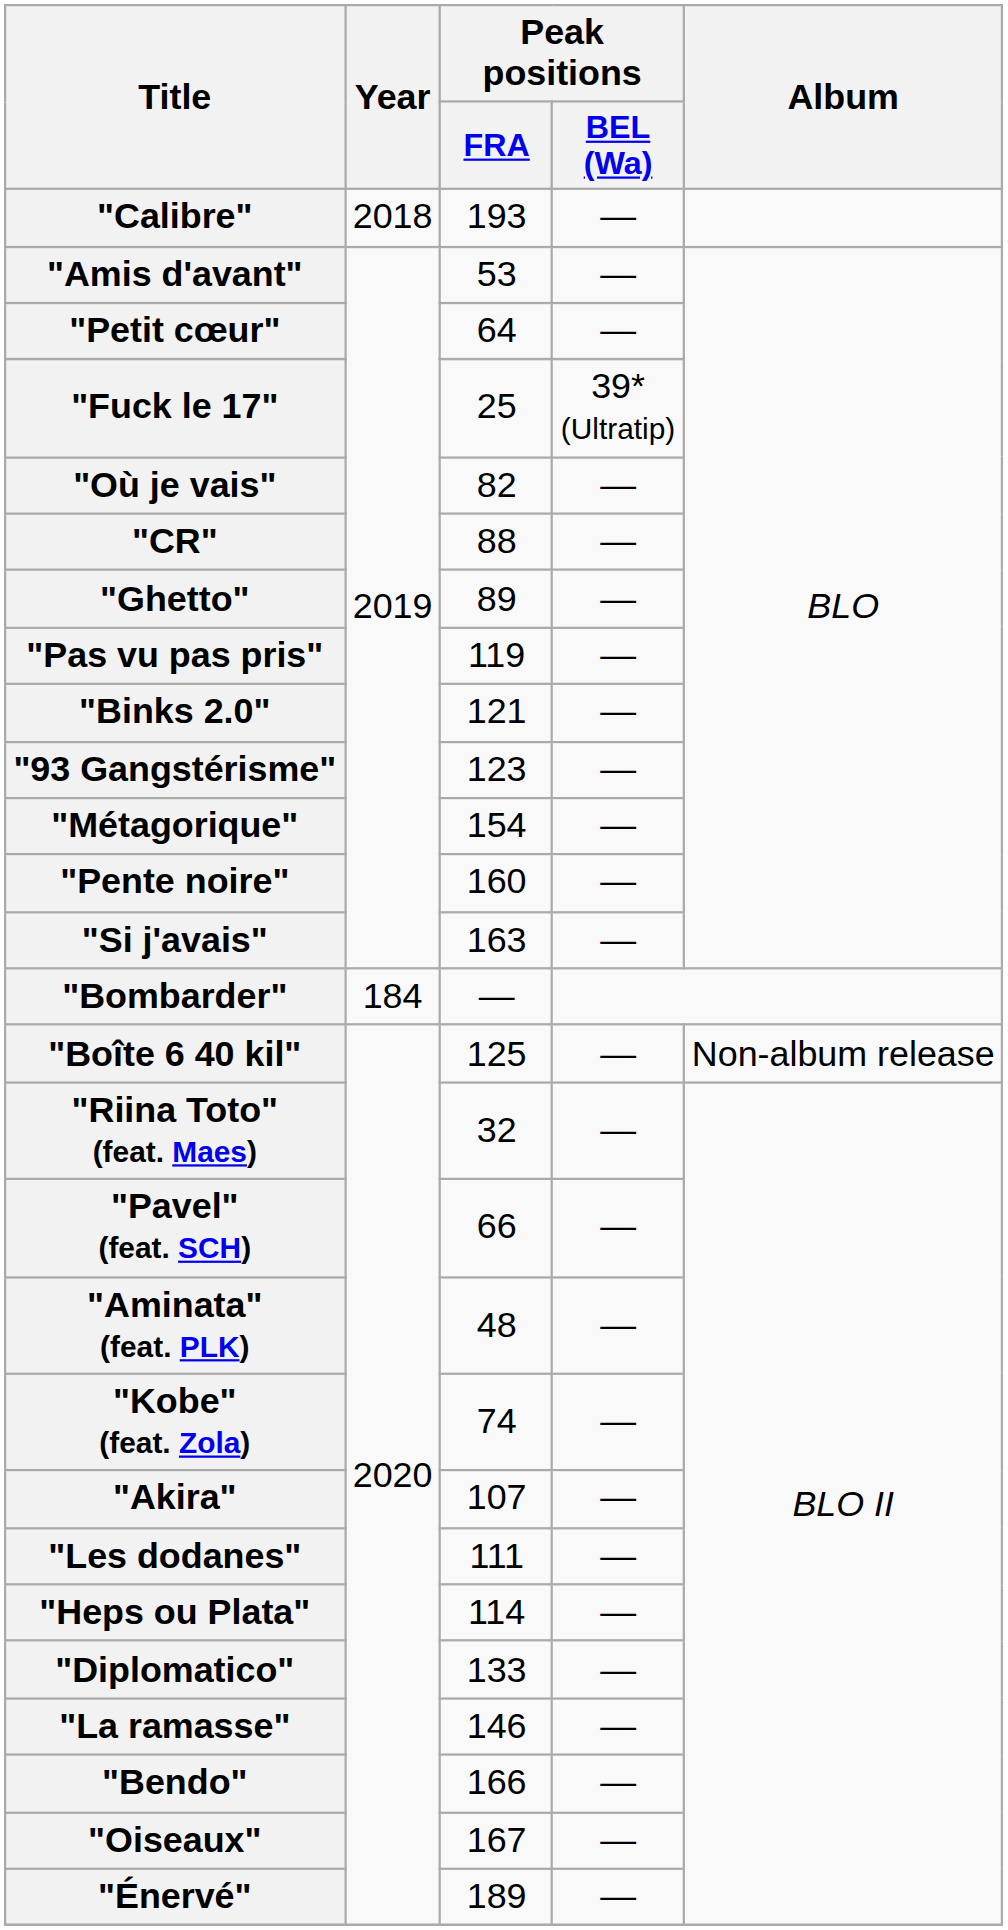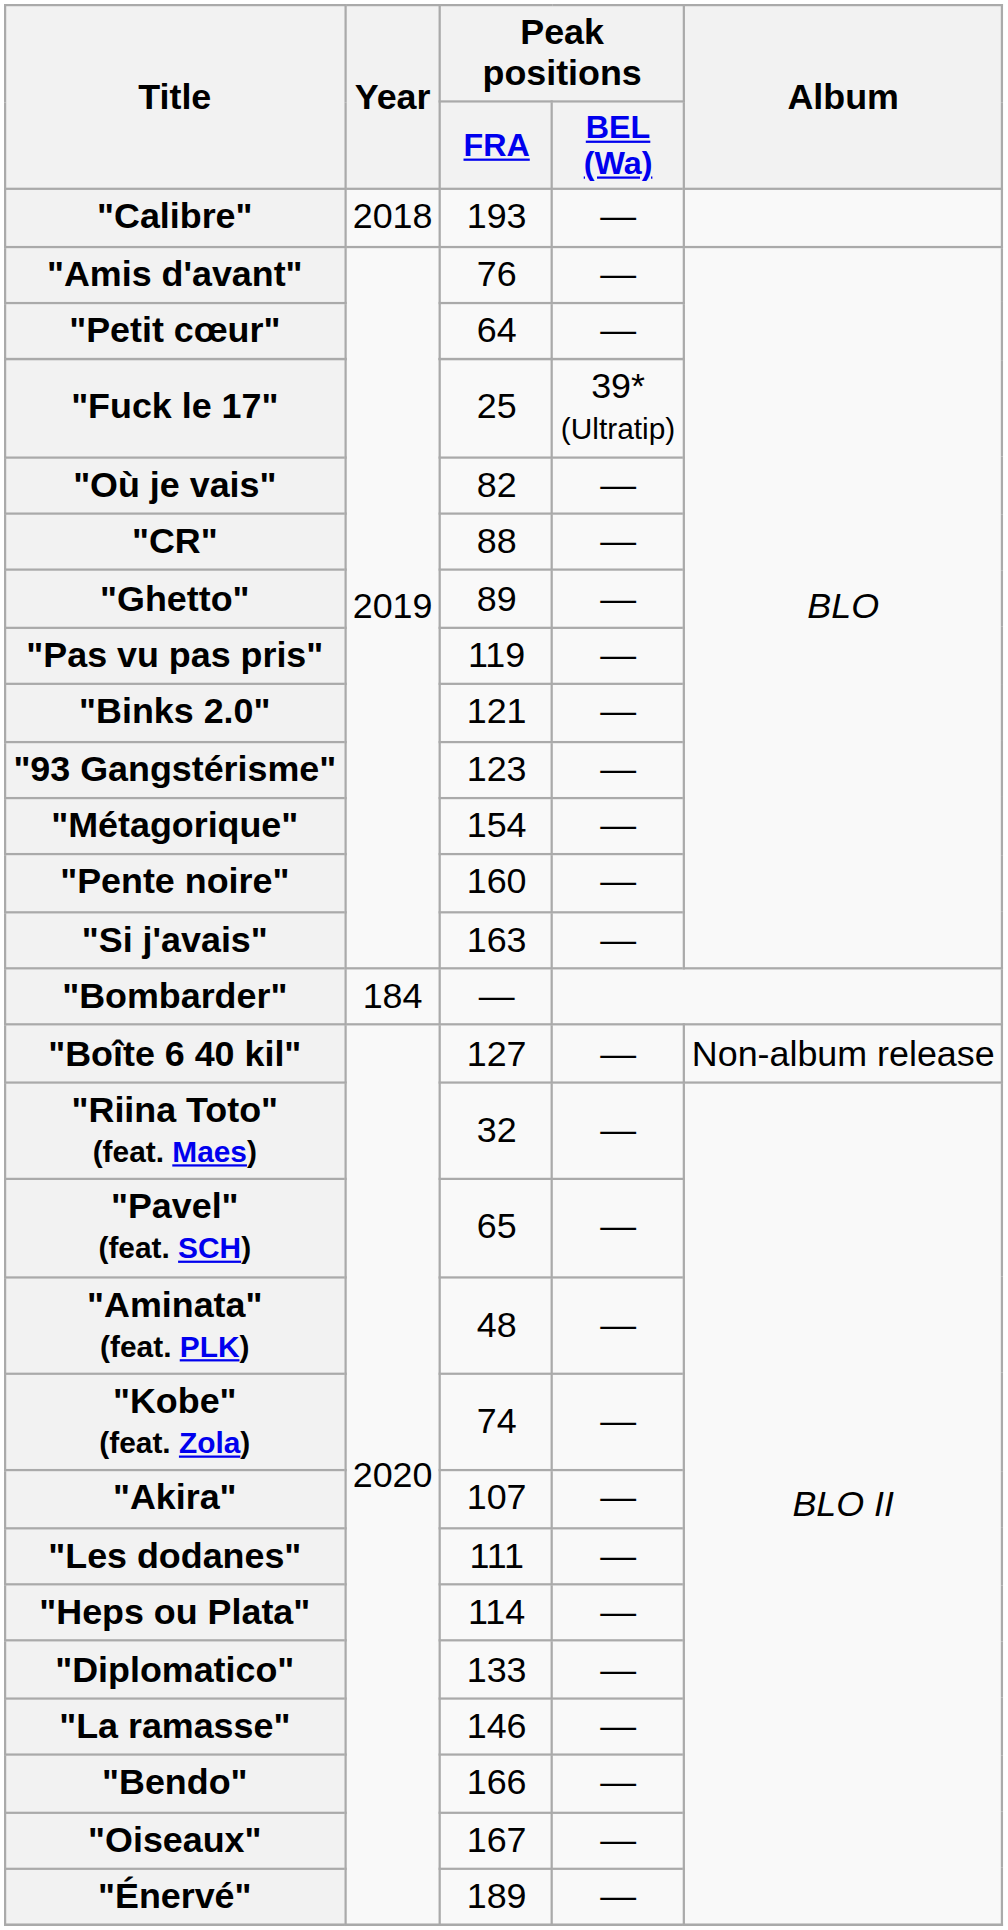 <table class="wikitable plainrowheaders" style="text-align:center">
 <tr>
 <th scope="col" rowspan="2">Title</th>
 <th scope="col" rowspan="2">Year</th>
 <th scope="col" colspan="2">Peak positions</th>
 <th rowspan="2">Album</th>
 </tr>
 <tr>
 <th scope="col" style="width:3em;font-size:90%;"><a href='#'>FRA</a><br></th>
 <th scope="col" style="width:3em;font-size:90%;"><a href='#'>BEL <br>(Wa)</a><br></th>
 </tr>
 <tr>
 <th scope="row">"Calibre"</th>
 <td>2018</td>
 <td>193</td>
 <td>—</td>
 <td></td>
 </tr>
 <tr>
 <th scope="row">"Amis d'avant"</th>
 <td rowspan=13>2019</td>
-<td>53</td>
+<td>76</td>
 <td>—</td>
 <td rowspan=13><em>BLO</em></td>
 </tr>
 <tr>
 <th scope="row">"Petit cœur"</th>
 <td>64</td>
 <td>—</td>
 </tr>
 <tr>
 </tr>
 <tr>
 <th scope="row">"Fuck le 17"</th>
 <td>25</td>
 <td>39*<br><small>(Ultratip)</small></td>
 </tr>
 <tr>
 <th scope="row">"Où je vais"</th>
 <td>82</td>
 <td>—</td>
 </tr>
 <tr>
 <th scope="row">"CR"</th>
 <td>88</td>
 <td>—</td>
 </tr>
 <tr>
 <th scope="row">"Ghetto"</th>
 <td>89</td>
 <td>—</td>
 </tr>
 <tr>
 <th scope="row">"Pas vu pas pris"</th>
 <td>119</td>
 <td>—</td>
 </tr>
 <tr>
 <th scope="row">"Binks 2.0"</th>
 <td>121</td>
 <td>—</td>
 </tr>
 <tr>
 <th scope="row">"93 Gangstérisme"</th>
 <td>123</td>
 <td>—</td>
 </tr>
 <tr>
 <th scope="row">"Métagorique"</th>
 <td>154</td>
 <td>—</td>
 </tr>
 <tr>
 <th scope="row">"Pente noire"</th>
 <td>160</td>
 <td>—</td>
 </tr>
 <tr>
 <th scope="row">"Si j'avais"</th>
 <td>163</td>
 <td>—</td>
 </tr>
 <tr>
 <th scope="row">"Bombarder"</th>
 <td>184</td>
 <td>—</td>
 </tr>
 <tr>
 <th scope="row">"Boîte 6 40 kil"</th>
 <td rowspan=13>2020</td>
-<td>125</td>
+<td>127</td>
 <td>—</td>
 <td>Non-album release</td>
 </tr>
 <tr>
 <th scope="row">"Riina Toto"<br><small>(feat. <a href='#'>Maes</a>)</small></th>
 <td>32</td>
 <td>—</td>
 <td rowspan=12><em>BLO II</em></td>
 </tr>
 <tr>
 <th scope="row">"Pavel"<br><small>(feat. <a href='#'>SCH</a>)</small></th>
-<td>66</td>
+<td>65</td>
 <td>—</td>
 </tr>
 <tr>
 <th scope="row">"Aminata"<br><small>(feat. <a href='#'>PLK</a>)</small></th>
 <td>48</td>
 <td>—</td>
 </tr>
 <tr>
 <th scope="row">"Kobe"<br><small>(feat. <a href='#'>Zola</a>)</small></th>
 <td>74</td>
 <td>—</td>
 </tr>
 <tr>
 <th scope="row">"Akira"</th>
 <td>107</td>
 <td>—</td>
 </tr>
 <tr>
 <th scope="row">"Les dodanes"</th>
 <td>111</td>
 <td>—</td>
 </tr>
 <tr>
 <th scope="row">"Heps ou Plata"</th>
 <td>114</td>
 <td>—</td>
 </tr>
 <tr>
 <th scope="row">"Diplomatico"</th>
 <td>133</td>
 <td>—</td>
 </tr>
 <tr>
 <th scope="row">"La ramasse"</th>
 <td>146</td>
 <td>—</td>
 </tr>
 <tr>
 <th scope="row">"Bendo"</th>
 <td>166</td>
 <td>—</td>
 </tr>
 <tr>
 <th scope="row">"Oiseaux"</th>
 <td>167</td>
 <td>—</td>
 </tr>
 <tr>
 <th scope="row">"Énervé"</th>
 <td>189</td>
 <td>—</td>
 </tr>
 <tr>
 </tr>
 </table>
